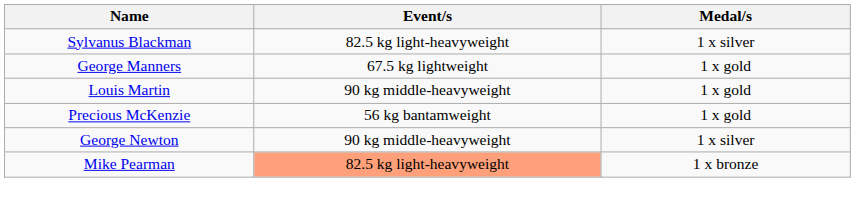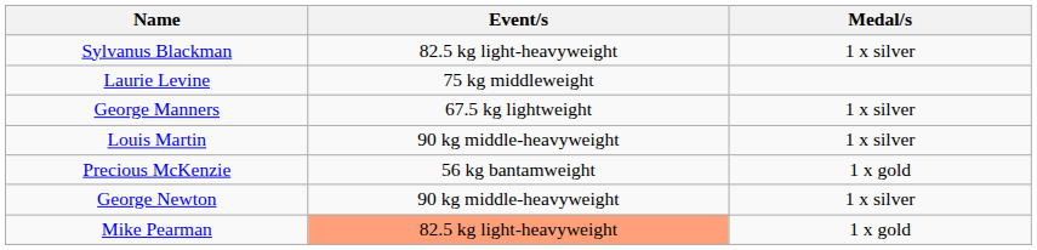 <table class="wikitable" style="text-align: center">
 <tr>
 <th width=250>Name</th>
 <th width=350>Event/s</th>
 <th width=250>Medal/s</th>
 </tr>
 <tr>
 <td><a href='#'>Sylvanus Blackman</a></td>
 <td>82.5 kg light-heavyweight</td>
 <td>1 x silver</td>
 </tr>
 <tr>
+<td><a href='#'>Laurie Levine</a></td>
+<td>75 kg middleweight</td>
+<td></td>
+</tr>
+<tr>
 <td><a href='#'>George Manners</a></td>
 <td>67.5 kg lightweight</td>
-<td>1 x gold</td>
+<td>1 x silver</td>
 </tr>
 <tr>
 <td><a href='#'>Louis Martin</a></td>
 <td>90 kg middle-heavyweight</td>
-<td>1 x gold</td>
+<td>1 x silver</td>
 </tr>
 <tr>
 <td><a href='#'>Precious McKenzie</a></td>
 <td>56 kg bantamweight</td>
 <td>1 x gold</td>
 </tr>
 <tr>
 <td><a href='#'>George Newton</a></td>
 <td>90 kg middle-heavyweight</td>
 <td>1 x silver</td>
 </tr>
 <tr>
 <td><a href='#'>Mike Pearman</a></td>
 <td style="background: lightsalmon;">82.5 kg light-heavyweight</td>
-<td>1 x bronze</td>
+<td>1 x gold</td>
 </tr>
 </table>
